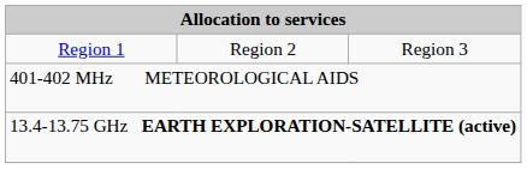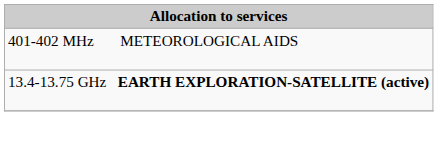 <table class=wikitable>
 <tr bgcolor="#CCCCCC" align="center">
 <td align="center" colspan="3"><strong>Allocation to services</strong></td>
-</tr>
-<tr align="center">
-<td><a href='#'>Region 1</a></td>
-<td>Region 2</td>
-<td>Region 3</td>
 </tr>
 <tr>
 <td colspan="3">401-402 MHz       METEOROLOGICAL AIDS<br><br></td>
 </tr>
 <tr>
 <td colspan="3">13.4-13.75 GHz   <strong>EARTH EXPLORATION-SATELLITE (active)</strong><br><br></td>
 </tr>
 <tr>
 </tr>
 </table>
